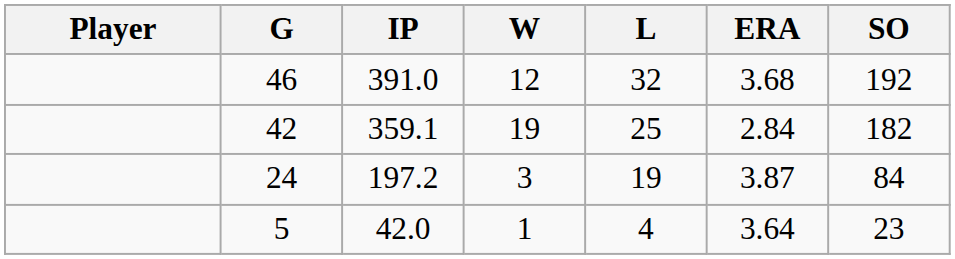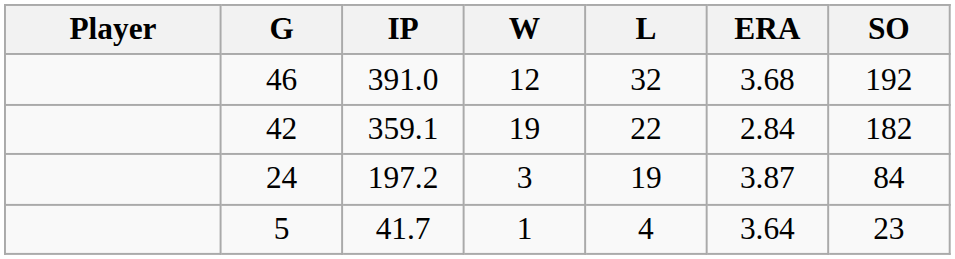 <table class="wikitable sortable">
 <tr>
 <th bgcolor="#DDDDFF" width="16%">Player</th>
 <th bgcolor="#DDDDFF" width="9%">G</th>
 <th bgcolor="#DDDDFF" width="9%">IP</th>
 <th bgcolor="#DDDDFF" width="9%">W</th>
 <th bgcolor="#DDDDFF" width="9%">L</th>
 <th bgcolor="#DDDDFF" width="9%">ERA</th>
 <th bgcolor="#DDDDFF" width="9%">SO</th>
 </tr>
 <tr align="center">
 <td></td>
 <td>46</td>
 <td>391.0</td>
 <td>12</td>
 <td>32</td>
 <td>3.68</td>
 <td>192</td>
 </tr>
 <tr align="center">
 <td></td>
 <td>42</td>
 <td>359.1</td>
 <td>19</td>
-<td>25</td>
+<td>22</td>
 <td>2.84</td>
 <td>182</td>
 </tr>
 <tr align="center">
 <td></td>
 <td>24</td>
 <td>197.2</td>
 <td>3</td>
 <td>19</td>
 <td>3.87</td>
 <td>84</td>
 </tr>
 <tr align="center">
 <td></td>
 <td>5</td>
-<td>42.0</td>
+<td>41.7</td>
 <td>1</td>
 <td>4</td>
 <td>3.64</td>
 <td>23</td>
 </tr>
 </table>
